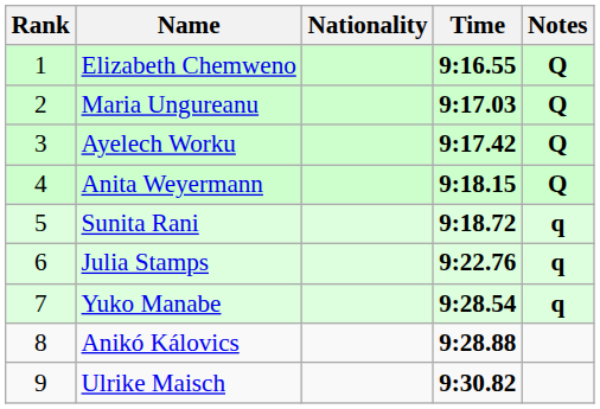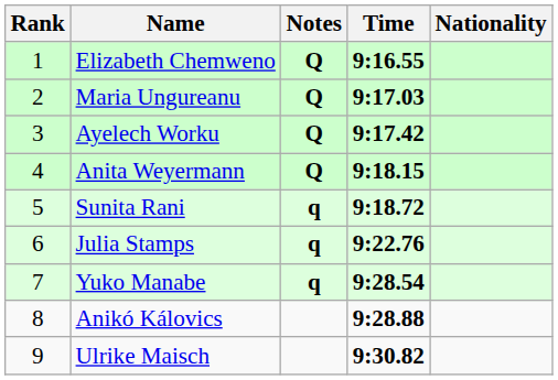 <table class="wikitable sortable" style="text-align:center">
 <tr>
 <th>Rank</th>
 <th>Name</th>
+<th>Notes</th>
+<th>Time</th>
 <th>Nationality</th>
-<th>Time</th>
-<th>Notes</th>
 </tr>
 <tr bgcolor=ccffcc>
 <td>1</td>
 <td align=left><a href='#'>Elizabeth Chemweno</a></td>
+<td><strong>Q</strong></td>
+<td><strong>9:16.55</strong></td>
 <td align=left></td>
-<td><strong>9:16.55</strong></td>
-<td><strong>Q</strong></td>
 </tr>
 <tr bgcolor=ccffcc>
 <td>2</td>
 <td align=left><a href='#'>Maria Ungureanu</a></td>
+<td><strong>Q</strong></td>
+<td><strong>9:17.03</strong></td>
 <td align=left></td>
-<td><strong>9:17.03</strong></td>
-<td><strong>Q</strong></td>
 </tr>
 <tr bgcolor=ccffcc>
 <td>3</td>
 <td align=left><a href='#'>Ayelech Worku</a></td>
+<td><strong>Q</strong></td>
+<td><strong>9:17.42</strong></td>
 <td align=left></td>
-<td><strong>9:17.42</strong></td>
-<td><strong>Q</strong></td>
 </tr>
 <tr bgcolor=ccffcc>
 <td>4</td>
 <td align=left><a href='#'>Anita Weyermann</a></td>
+<td><strong>Q</strong></td>
+<td><strong>9:18.15</strong></td>
 <td align=left></td>
-<td><strong>9:18.15</strong></td>
-<td><strong>Q</strong></td>
 </tr>
 <tr bgcolor=ddffdd>
 <td>5</td>
 <td align=left><a href='#'>Sunita Rani</a></td>
+<td><strong>q</strong></td>
+<td><strong>9:18.72</strong></td>
 <td align=left></td>
-<td><strong>9:18.72</strong></td>
-<td><strong>q</strong></td>
 </tr>
 <tr bgcolor=ddffdd>
 <td>6</td>
 <td align=left><a href='#'>Julia Stamps</a></td>
+<td><strong>q</strong></td>
+<td><strong>9:22.76</strong></td>
 <td align=left></td>
-<td><strong>9:22.76</strong></td>
-<td><strong>q</strong></td>
 </tr>
 <tr bgcolor=ddffdd>
 <td>7</td>
 <td align=left><a href='#'>Yuko Manabe</a></td>
+<td><strong>q</strong></td>
+<td><strong>9:28.54</strong></td>
 <td align=left></td>
-<td><strong>9:28.54</strong></td>
-<td><strong>q</strong></td>
 </tr>
 <tr>
 <td>8</td>
 <td align=left><a href='#'>Anikó Kálovics</a></td>
+<td></td>
+<td><strong>9:28.88</strong></td>
 <td align=left></td>
-<td><strong>9:28.88</strong></td>
-<td></td>
 </tr>
 <tr>
 <td>9</td>
 <td align=left><a href='#'>Ulrike Maisch</a></td>
+<td></td>
+<td><strong>9:30.82</strong></td>
 <td align=left></td>
-<td><strong>9:30.82</strong></td>
-<td></td>
 </tr>
 </table>
